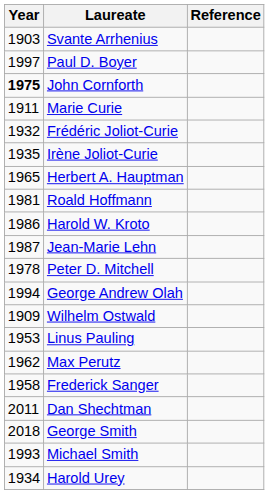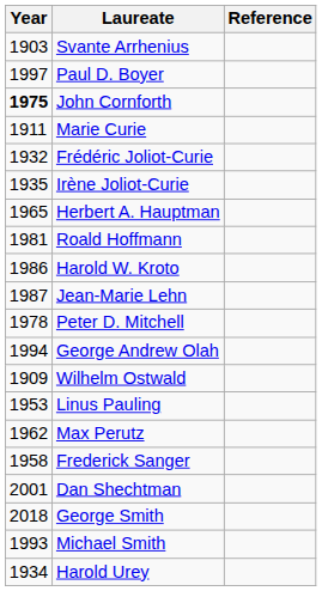 <table class="wikitable sortable">
 <tr>
 <th>Year</th>
 <th>Laureate</th>
 <th>Reference</th>
 </tr>
 <tr>
 <td>1903</td>
 <td><a href='#'>Svante Arrhenius</a></td>
 <td></td>
 </tr>
 <tr>
 <td>1997</td>
 <td><a href='#'>Paul D. Boyer</a></td>
 <td></td>
 </tr>
 <tr>
 <td><strong>1975</strong></td>
 <td><a href='#'>John Cornforth</a></td>
 <td></td>
 </tr>
 <tr>
 <td>1911</td>
 <td><a href='#'>Marie Curie</a></td>
 <td></td>
 </tr>
 <tr>
 <td>1932</td>
 <td><a href='#'>Frédéric Joliot-Curie</a></td>
 <td></td>
 </tr>
 <tr>
 <td>1935</td>
 <td><a href='#'>Irène Joliot-Curie</a></td>
 <td></td>
 </tr>
 <tr>
 <td>1965</td>
 <td><a href='#'>Herbert A. Hauptman</a></td>
 <td></td>
 </tr>
 <tr>
 <td>1981</td>
 <td><a href='#'>Roald Hoffmann</a></td>
 <td></td>
 </tr>
 <tr>
 <td>1986</td>
 <td><a href='#'>Harold W. Kroto</a></td>
 <td></td>
 </tr>
 <tr>
 <td>1987</td>
 <td><a href='#'>Jean-Marie Lehn</a></td>
 <td></td>
 </tr>
 <tr>
 <td>1978</td>
 <td><a href='#'>Peter D. Mitchell</a></td>
 <td></td>
 </tr>
 <tr>
 <td>1994</td>
 <td><a href='#'>George Andrew Olah</a></td>
 <td></td>
 </tr>
 <tr>
 <td>1909</td>
 <td><a href='#'>Wilhelm Ostwald</a></td>
 <td></td>
 </tr>
 <tr>
 <td>1953</td>
 <td><a href='#'>Linus Pauling</a></td>
 <td></td>
 </tr>
 <tr>
 <td>1962</td>
 <td><a href='#'>Max Perutz</a></td>
 <td></td>
 </tr>
 <tr>
 <td>1958</td>
 <td><a href='#'>Frederick Sanger</a></td>
 <td></td>
 </tr>
 <tr>
-<td>2011</td>
+<td>2001</td>
 <td><a href='#'>Dan Shechtman</a></td>
 <td></td>
 </tr>
 <tr>
 <td>2018</td>
 <td><a href='#'>George Smith</a></td>
 <td></td>
 </tr>
 <tr>
 <td>1993</td>
 <td><a href='#'>Michael Smith</a></td>
 <td></td>
 </tr>
 <tr>
 <td>1934</td>
 <td><a href='#'>Harold Urey</a></td>
 <td></td>
 </tr>
 </table>
